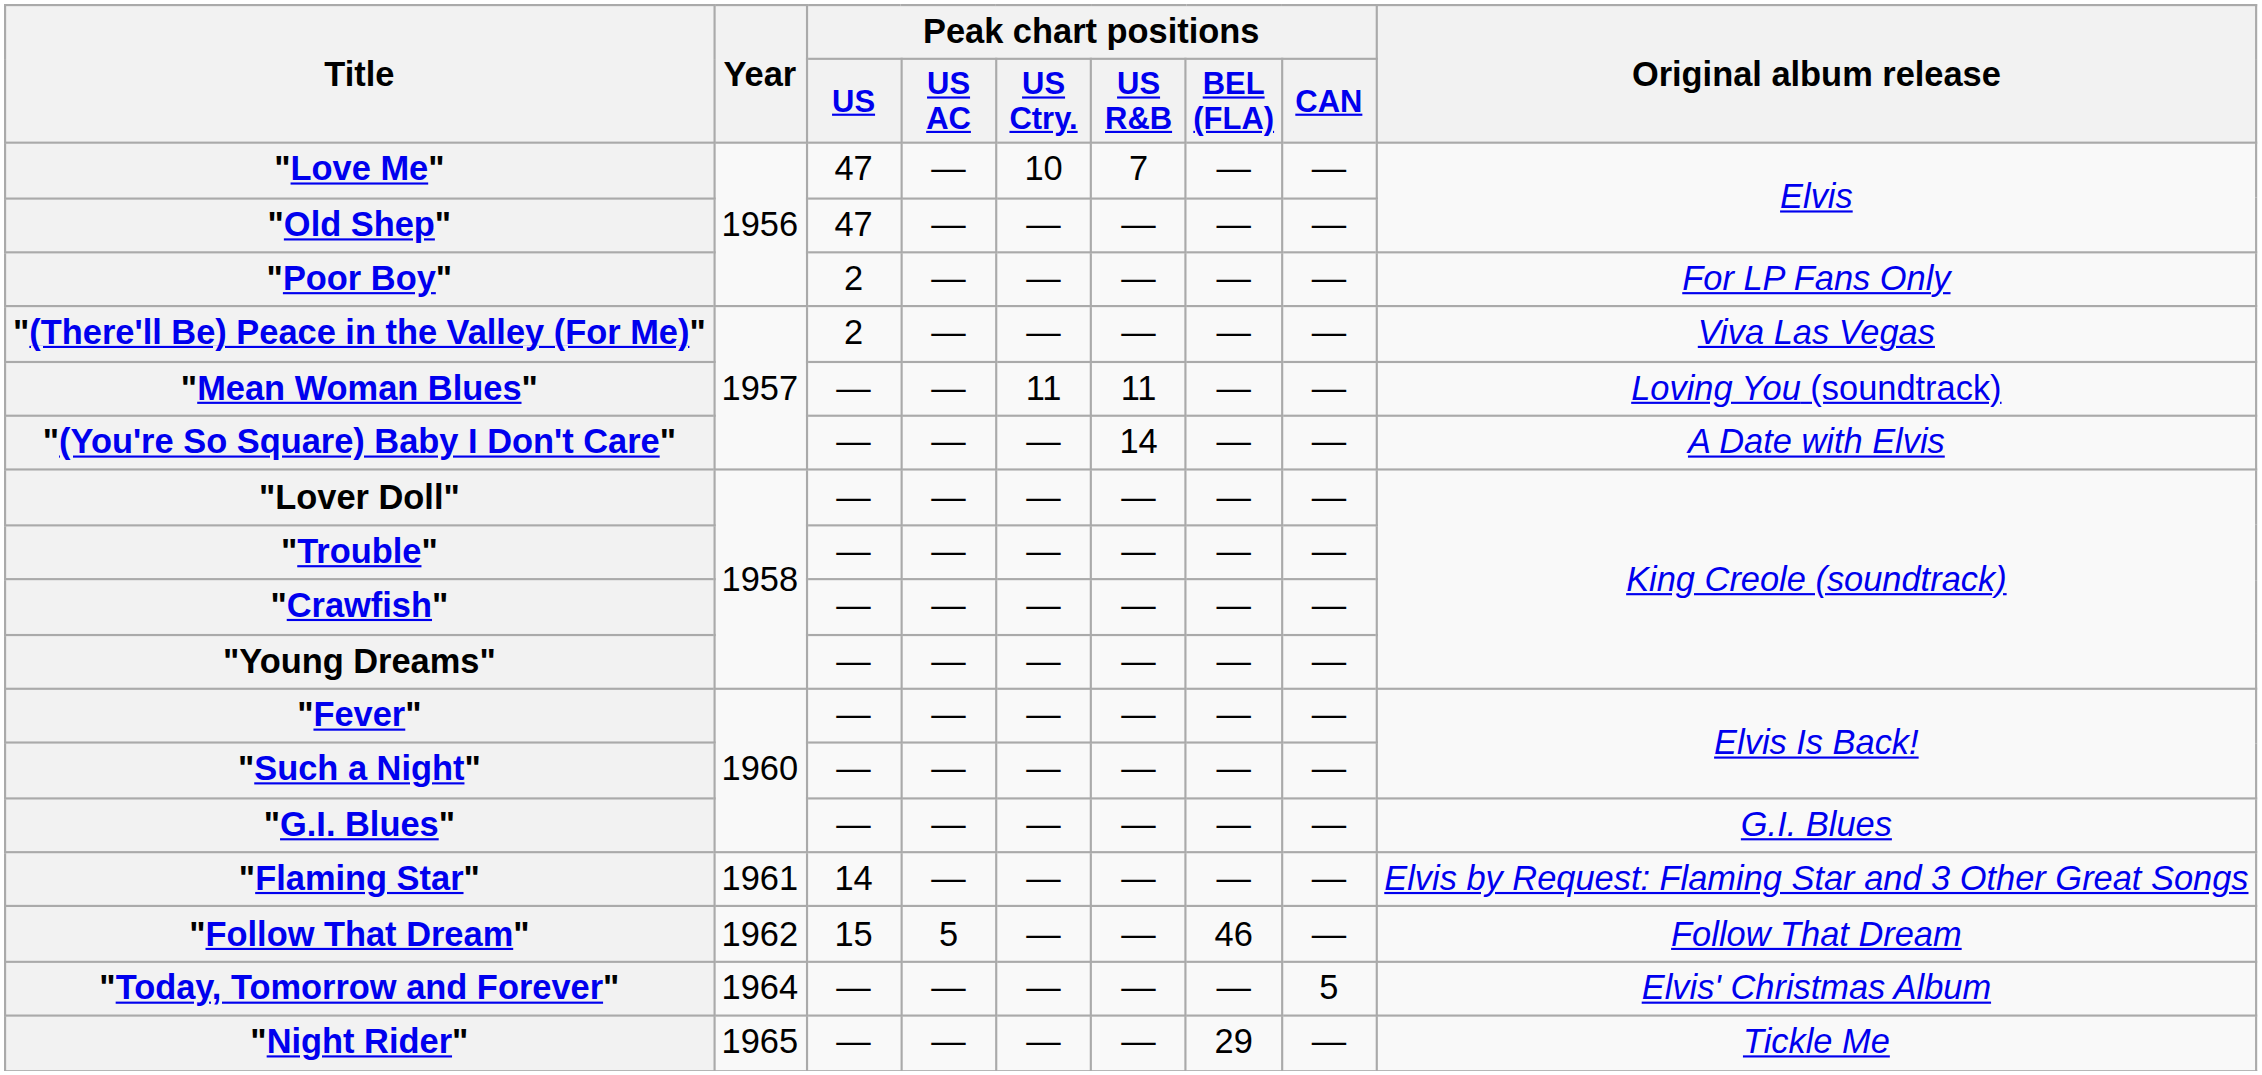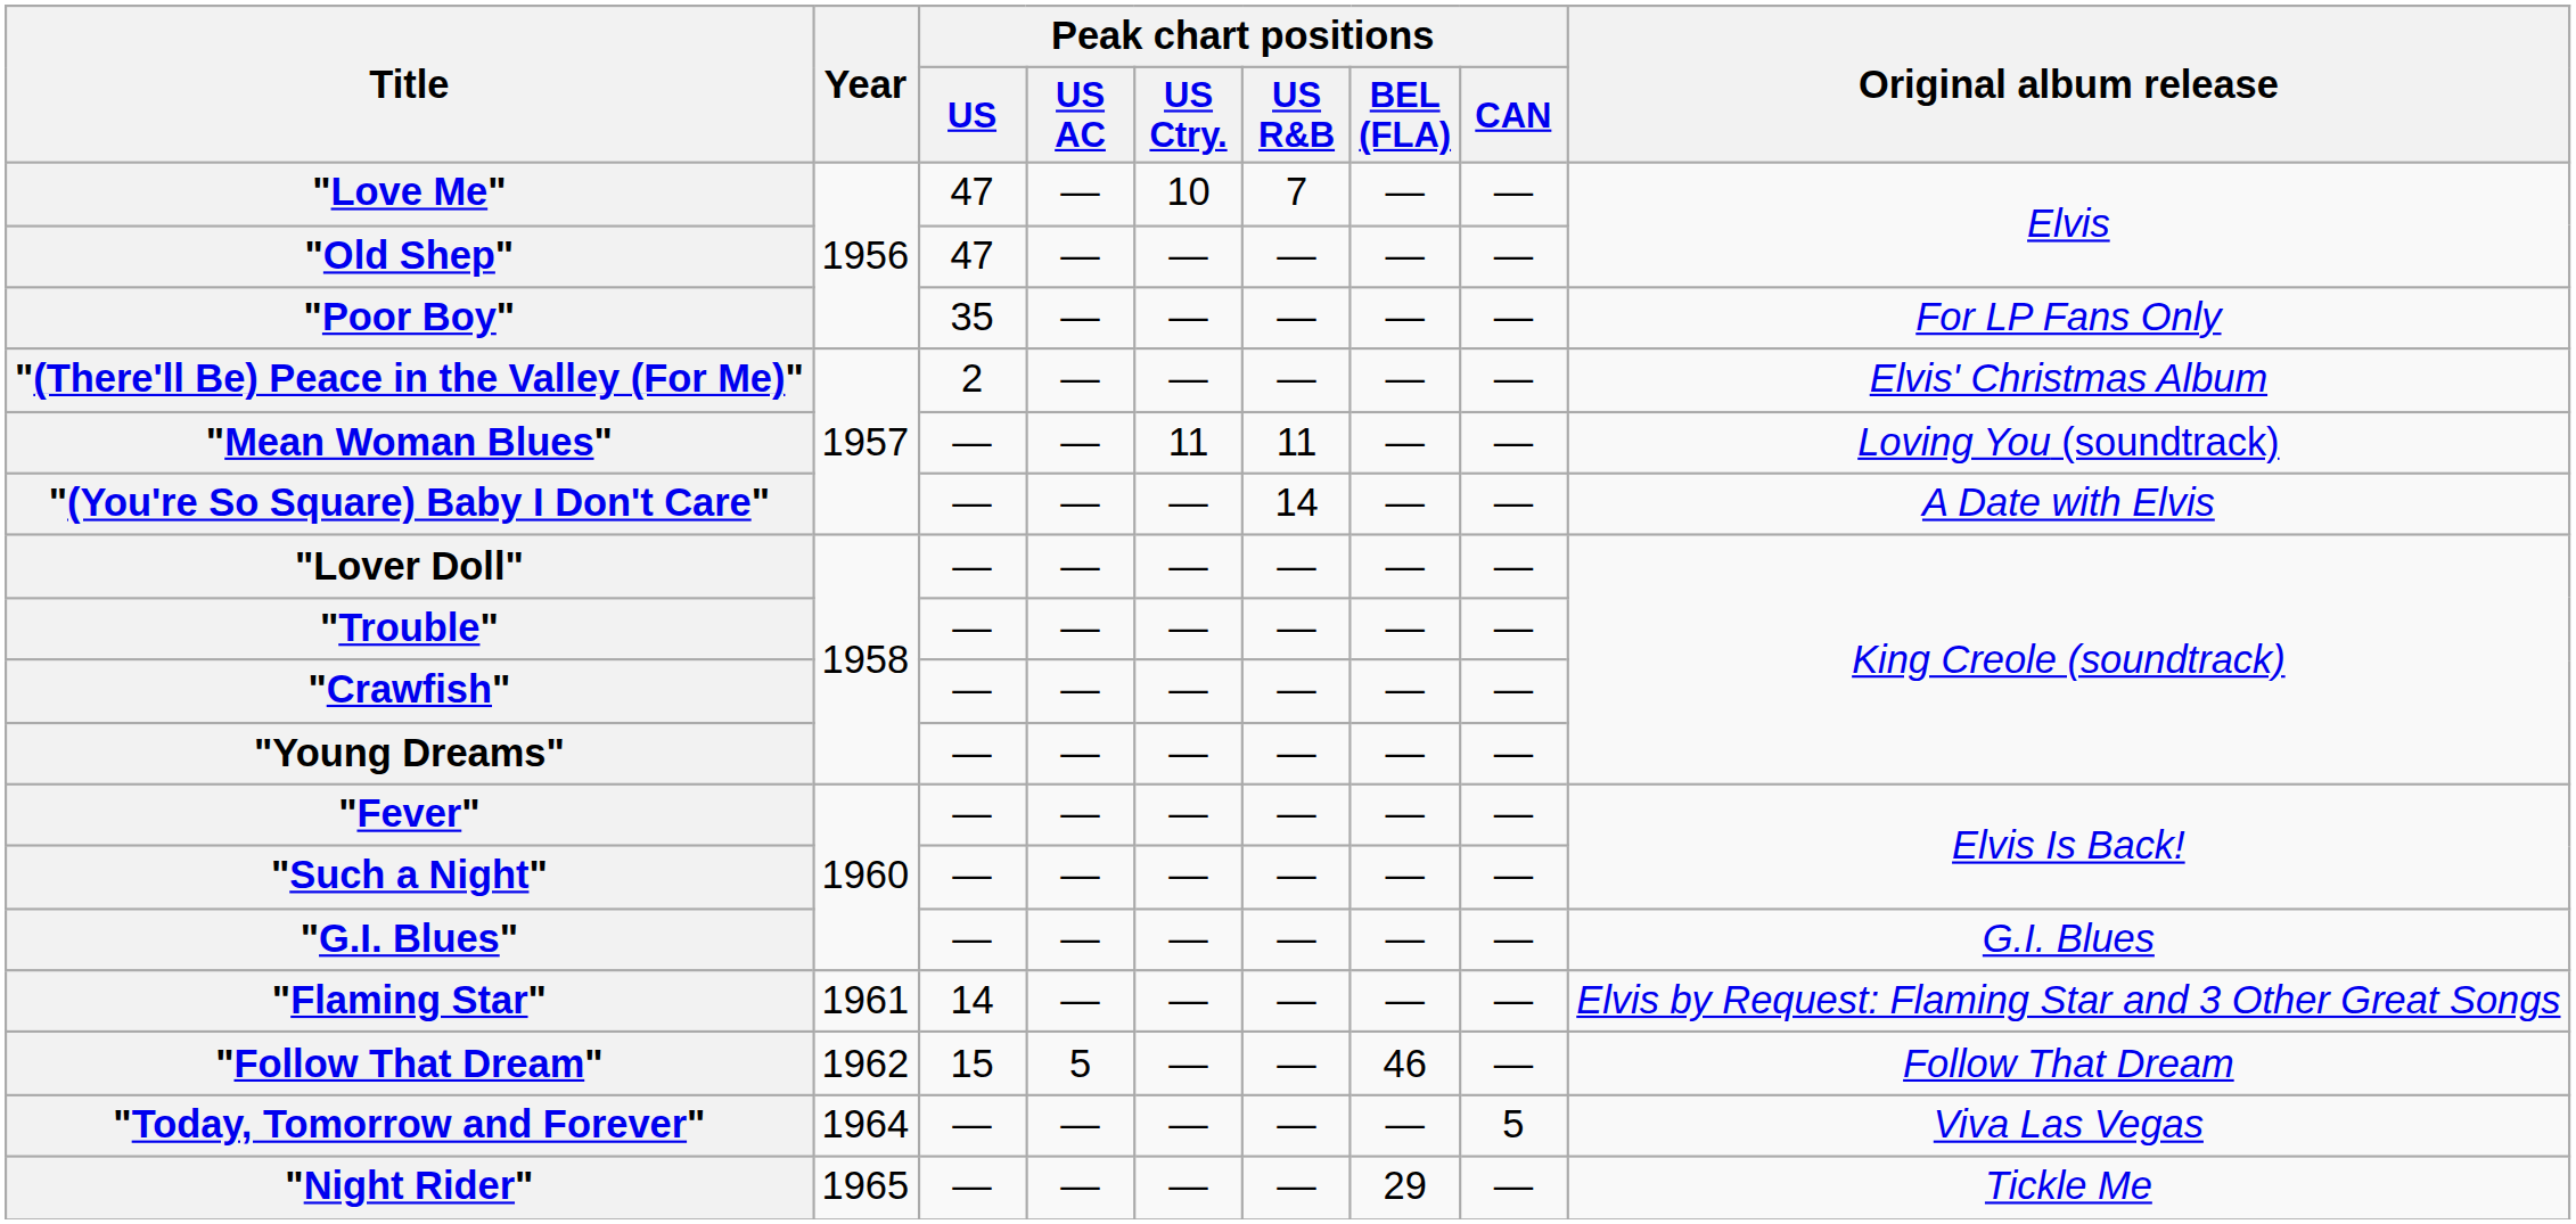 <table class="wikitable plainrowheaders" style="text-align:center;">
 <tr>
 <th rowspan="2">Title</th>
 <th rowspan="2">Year</th>
 <th colspan="6">Peak chart positions</th>
 <th rowspan="2">Original album release</th>
 </tr>
 <tr>
 <th scope="col" style="width:2.6em;font-size:90%;"><a href='#'>US</a><br></th>
 <th scope="col" style="width:2.6em;font-size:90%;"><a href='#'>US<br>AC</a><br></th>
 <th scope="col" style="width:2.6em;font-size:90%;"><a href='#'>US<br>Ctry.</a><br></th>
 <th scope="col" style="width:2.6em;font-size:90%;"><a href='#'>US<br>R&B</a><br></th>
 <th scope="col" style="width:2.6em;font-size:90%;"><a href='#'>BEL<br>(FLA)</a><br></th>
 <th scope="col" style="width:2.6em;font-size:90%;"><a href='#'>CAN</a><br></th>
 </tr>
 <tr>
 <th scope="row">"<a href='#'>Love Me</a>"</th>
 <td rowspan="3">1956</td>
 <td>47</td>
 <td>—</td>
 <td>10</td>
 <td>7</td>
 <td>—</td>
 <td>—</td>
 <td rowspan="2"><em><a href='#'>Elvis</a></em></td>
 </tr>
 <tr>
 <th scope="row">"<a href='#'>Old Shep</a>"</th>
 <td>47</td>
 <td>—</td>
 <td>—</td>
 <td>—</td>
 <td>—</td>
 <td>—</td>
 </tr>
 <tr>
 <th scope="row">"<a href='#'>Poor Boy</a>"</th>
-<td>2</td>
+<td>35</td>
 <td>—</td>
 <td>—</td>
 <td>—</td>
 <td>—</td>
 <td>—</td>
 <td><em><a href='#'>For LP Fans Only</a></em></td>
 </tr>
 <tr>
 <th scope="row">"<a href='#'>(There'll Be) Peace in the Valley (For Me)</a>"</th>
 <td rowspan="3">1957</td>
 <td>2</td>
 <td>—</td>
 <td>—<em></em></td>
 <td>—</td>
 <td>—</td>
 <td>—</td>
-<td><em><a href='#'>Viva Las Vegas</a></em></td>
+<td><em><a href='#'>Elvis' Christmas Album</a></em></td>
 </tr>
 <tr>
 <th scope="row">"<a href='#'>Mean Woman Blues</a>"</th>
 <td>—</td>
 <td>—</td>
 <td>11</td>
 <td>11</td>
 <td>—</td>
 <td>—</td>
 <td><a href='#'><em>Loving You</em> (soundtrack)</a></td>
 </tr>
 <tr>
 <th scope="row">"<a href='#'>(You're So Square) Baby I Don't Care</a>"</th>
 <td>—</td>
 <td>—</td>
 <td>—</td>
 <td>14</td>
 <td>—</td>
 <td>—</td>
 <td><em><a href='#'>A Date with Elvis</a></em></td>
 </tr>
 <tr>
 <th scope="row">"Lover Doll"</th>
 <td rowspan="4">1958</td>
 <td>—</td>
 <td>—</td>
 <td>—</td>
 <td>—</td>
 <td>—</td>
 <td>—</td>
 <td rowspan="4"><em><a href='#'>King Creole (soundtrack)</a></em></td>
 </tr>
 <tr>
 <th scope="row">"<a href='#'>Trouble</a>"</th>
 <td>—</td>
 <td>—</td>
 <td>—</td>
 <td>—</td>
 <td>—</td>
 <td>—</td>
 </tr>
 <tr>
 <th scope="row">"<a href='#'>Crawfish</a>"</th>
 <td>—</td>
 <td>—</td>
 <td>—</td>
 <td>—</td>
 <td>—</td>
 <td>—</td>
 </tr>
 <tr>
 <th scope="row">"Young Dreams"</th>
 <td>—</td>
 <td>—</td>
 <td>—</td>
 <td>—</td>
 <td>—</td>
 <td>—</td>
 </tr>
 <tr>
 <th scope="row">"<a href='#'>Fever</a>"</th>
 <td rowspan="3">1960</td>
 <td>—</td>
 <td>—</td>
 <td>—</td>
 <td>—</td>
 <td>—</td>
 <td>—</td>
 <td rowspan="2"><em><a href='#'>Elvis Is Back!</a></em></td>
 </tr>
 <tr>
 <th scope="row">"<a href='#'>Such a Night</a>"</th>
 <td>—</td>
 <td>—</td>
 <td>—</td>
 <td>—</td>
 <td>—</td>
 <td>—</td>
 </tr>
 <tr>
 <th scope="row">"<a href='#'>G.I. Blues</a>"</th>
 <td>—</td>
 <td>—</td>
 <td>—</td>
 <td>—</td>
 <td>—</td>
 <td>—</td>
 <td><em><a href='#'>G.I. Blues</a></em></td>
 </tr>
 <tr>
 <th scope="row">"<a href='#'>Flaming Star</a>"</th>
 <td>1961</td>
 <td>14</td>
 <td>—</td>
 <td>—</td>
 <td>—</td>
 <td>—</td>
 <td>—</td>
 <td><em><a href='#'>Elvis by Request: Flaming Star and 3 Other Great Songs</a></em></td>
 </tr>
 <tr>
 <th scope="row">"<a href='#'>Follow That Dream</a>"</th>
 <td>1962</td>
 <td>15</td>
 <td>5</td>
 <td>—</td>
 <td>—</td>
 <td>46</td>
 <td>—</td>
 <td><em><a href='#'>Follow That Dream</a></em></td>
 </tr>
 <tr>
 <th scope="row">"<a href='#'>Today, Tomorrow and Forever</a>"</th>
 <td>1964</td>
 <td>—</td>
 <td>—</td>
 <td>—</td>
 <td>—</td>
 <td>—</td>
 <td>5</td>
-<td><em><a href='#'>Elvis' Christmas Album</a></em></td>
+<td><em><a href='#'>Viva Las Vegas</a></em></td>
 </tr>
 <tr>
 <th scope="row">"<a href='#'>Night Rider</a>"</th>
 <td>1965</td>
 <td>—</td>
 <td>—</td>
 <td>—</td>
 <td>—</td>
 <td>29</td>
 <td>—</td>
 <td><em><a href='#'>Tickle Me</a></em></td>
 </tr>
 <tr | colspan="9" style="font-size:90%" | "—" denotes songs which failed to chart in that country.>
 </tr>
 </table>
